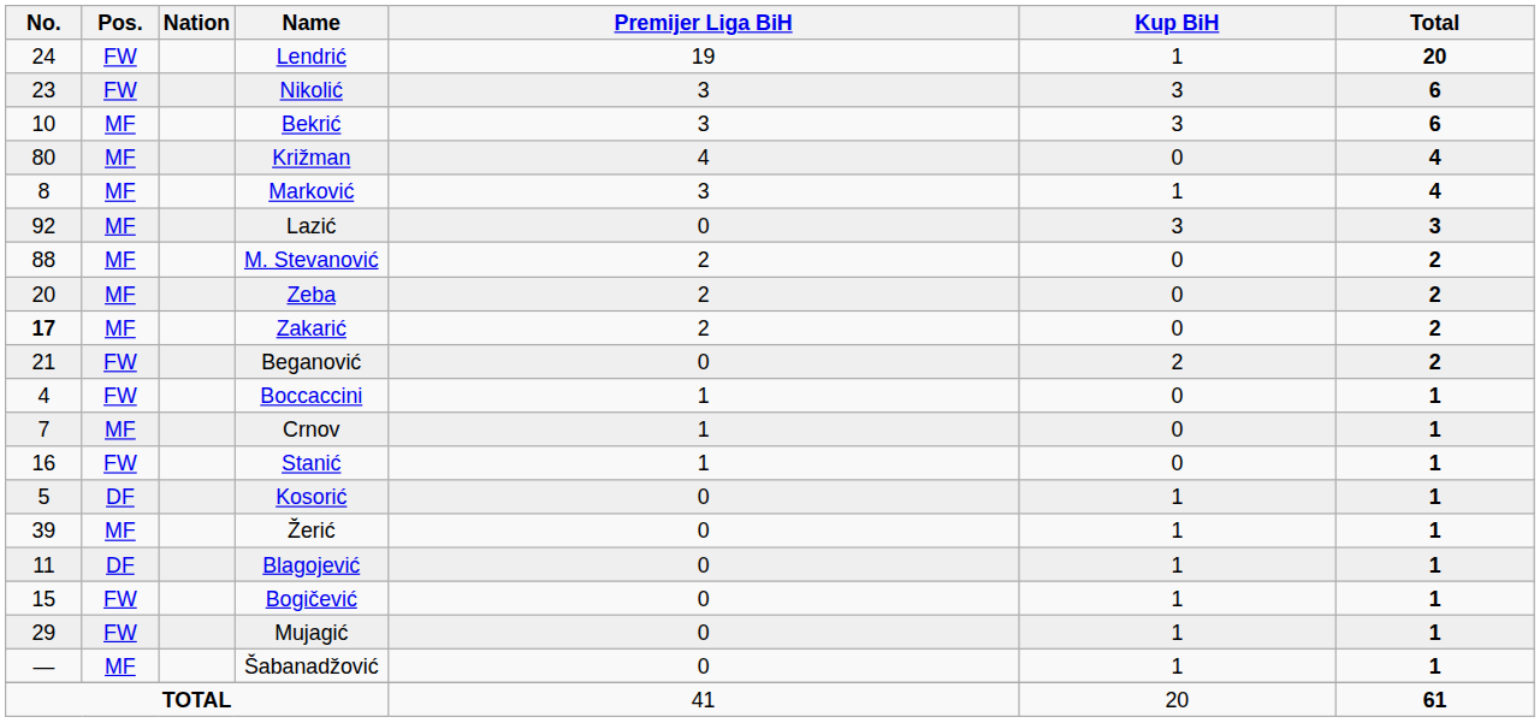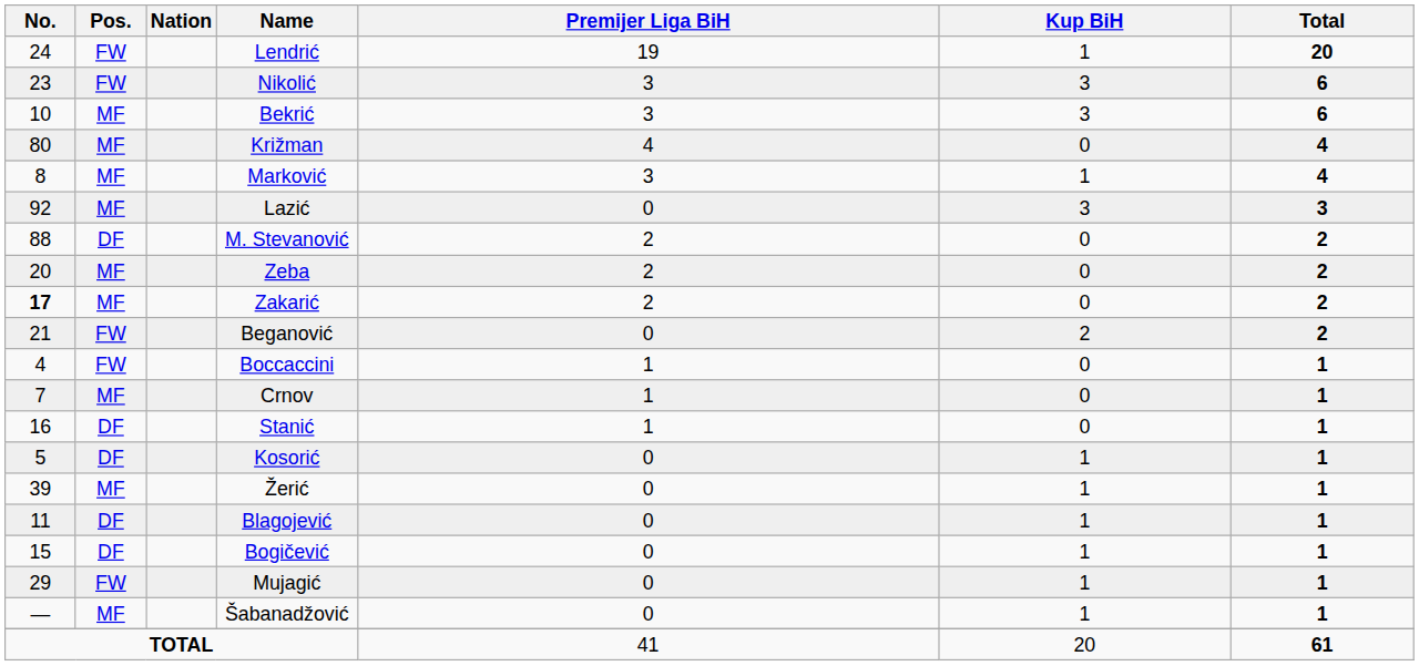 <table class="wikitable sortable" style="font-size: 95%; text-align: center;">
 <tr>
 <th width="5%">No.</th>
 <th width="5%">Pos.</th>
 <th width="5%">Nation</th>
 <th width="10%">Name</th>
 <th><a href='#'>Premijer Liga BiH</a></th>
 <th><a href='#'>Kup BiH</a></th>
 <th>Total</th>
 </tr>
 <tr>
 <td>24</td>
 <td><a href='#'>FW</a></td>
 <td></td>
 <td><a href='#'>Lendrić</a></td>
 <td>19 </td>
 <td>1 </td>
 <td><strong>20</strong> </td>
 </tr>
 <tr bgcolor="#EFEFEF">
 <td>23</td>
 <td><a href='#'>FW</a></td>
 <td></td>
 <td><a href='#'>Nikolić</a></td>
 <td>3 </td>
 <td>3 </td>
 <td><strong>6</strong> </td>
 </tr>
 <tr>
 <td>10</td>
 <td><a href='#'>MF</a></td>
 <td></td>
 <td><a href='#'>Bekrić</a></td>
 <td>3 </td>
 <td>3 </td>
 <td><strong>6</strong> </td>
 </tr>
 <tr bgcolor="#EFEFEF">
 <td>80</td>
 <td><a href='#'>MF</a></td>
 <td></td>
 <td><a href='#'>Križman</a></td>
 <td>4 </td>
 <td>0 </td>
 <td><strong>4</strong> </td>
 </tr>
 <tr>
 <td>8</td>
 <td><a href='#'>MF</a></td>
 <td></td>
 <td><a href='#'>Marković</a></td>
 <td>3 </td>
 <td>1 </td>
 <td><strong>4</strong> </td>
 </tr>
 <tr bgcolor="#EFEFEF">
 <td>92</td>
 <td><a href='#'>MF</a></td>
 <td></td>
 <td>Lazić</td>
 <td>0 </td>
 <td>3 </td>
 <td><strong>3</strong> </td>
 </tr>
 <tr>
 <td>88</td>
-<td><a href='#'>MF</a></td>
+<td><a href='#'>DF</a></td>
 <td></td>
 <td><a href='#'>M. Stevanović</a></td>
 <td>2 </td>
 <td>0 </td>
 <td><strong>2</strong> </td>
 </tr>
 <tr bgcolor="#EFEFEF">
 <td>20</td>
 <td><a href='#'>MF</a></td>
 <td></td>
 <td><a href='#'>Zeba</a></td>
 <td>2 </td>
 <td>0 </td>
 <td><strong>2</strong> </td>
 </tr>
 <tr>
 <td><strong>17</strong></td>
 <td><a href='#'>MF</a></td>
 <td></td>
 <td><a href='#'>Zakarić</a></td>
 <td>2 </td>
 <td>0 </td>
 <td><strong>2</strong> </td>
 </tr>
 <tr bgcolor="#EFEFEF">
 <td>21</td>
 <td><a href='#'>FW</a></td>
 <td></td>
 <td>Beganović</td>
 <td>0 </td>
 <td>2 </td>
 <td><strong>2</strong> </td>
 </tr>
 <tr>
 <td>4</td>
 <td><a href='#'>FW</a></td>
 <td></td>
 <td><a href='#'>Boccaccini</a></td>
 <td>1 </td>
 <td>0 </td>
 <td><strong>1</strong> </td>
 </tr>
 <tr bgcolor="#EFEFEF">
 <td>7</td>
 <td><a href='#'>MF</a></td>
 <td></td>
 <td>Crnov</td>
 <td>1 </td>
 <td>0 </td>
 <td><strong>1</strong> </td>
 </tr>
 <tr>
 <td>16</td>
-<td><a href='#'>FW</a></td>
+<td><a href='#'>DF</a></td>
 <td></td>
 <td><a href='#'>Stanić</a></td>
 <td>1 </td>
 <td>0 </td>
 <td><strong>1</strong> </td>
 </tr>
 <tr bgcolor="#EFEFEF">
 <td>5</td>
 <td><a href='#'>DF</a></td>
 <td></td>
 <td><a href='#'>Kosorić</a></td>
 <td>0 </td>
 <td>1 </td>
 <td><strong>1</strong> </td>
 </tr>
 <tr>
 <td>39</td>
 <td><a href='#'>MF</a></td>
 <td></td>
 <td>Žerić</td>
 <td>0 </td>
 <td>1 </td>
 <td><strong>1</strong> </td>
 </tr>
 <tr bgcolor="#EFEFEF">
 <td>11</td>
 <td><a href='#'>DF</a></td>
 <td></td>
 <td><a href='#'>Blagojević</a></td>
 <td>0 </td>
 <td>1 </td>
 <td><strong>1</strong> </td>
 </tr>
 <tr>
 <td>15</td>
-<td><a href='#'>FW</a></td>
+<td><a href='#'>DF</a></td>
 <td></td>
 <td><a href='#'>Bogičević</a></td>
 <td>0 </td>
 <td>1 </td>
 <td><strong>1</strong> </td>
 </tr>
 <tr bgcolor="#EFEFEF">
 <td>29</td>
 <td><a href='#'>FW</a></td>
 <td></td>
 <td>Mujagić</td>
 <td>0 </td>
 <td>1 </td>
 <td><strong>1</strong> </td>
 </tr>
 <tr>
 <td>—</td>
 <td><a href='#'>MF</a></td>
 <td></td>
 <td>Šabanadžović</td>
 <td>0 </td>
 <td>1 </td>
 <td><strong>1</strong> </td>
 </tr>
 <tr bgcolor="#EFEFEF">
 </tr>
 <tr>
 <td colspan=4><strong>TOTAL</strong></td>
 <td>41 </td>
 <td>20 </td>
 <td><strong>61</strong> </td>
 </tr>
 </table>
